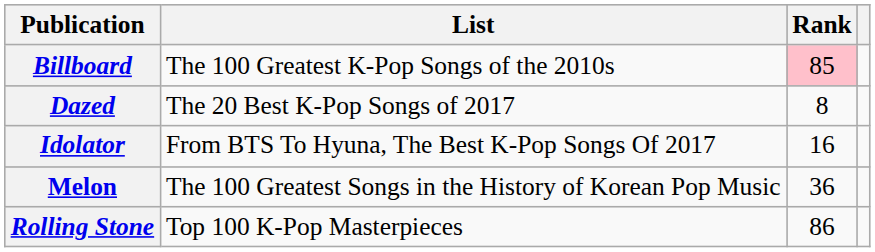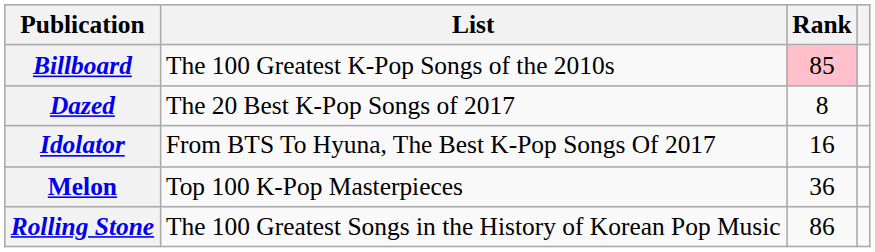 <table class="wikitable sortable plainrowheaders">
 <tr>
 <th scope="col">Publication</th>
 <th scope="col" class="unsortable">List</th>
 <th scope="col">Rank</th>
 <th scope="col" class="unsortable"></th>
 </tr>
 <tr>
 <th scope="row"><em><a href='#'>Billboard</a></em></th>
 <td>The 100 Greatest K-Pop Songs of the 2010s</td>
 <td style="background: pink; text-align:center">85</td>
 <td style="text-align:center"></td>
 </tr>
 <tr>
 <th scope="row"><em><a href='#'>Dazed</a></em></th>
 <td>The 20 Best K-Pop Songs of 2017</td>
 <td style="text-align:center">8</td>
 <td style="text-align:center"></td>
 </tr>
 <tr>
 <th scope="row"><em><a href='#'>Idolator</a></em></th>
 <td>From BTS To Hyuna, The Best K-Pop Songs Of 2017</td>
 <td style="text-align:center">16</td>
 <td style="text-align:center"></td>
 </tr>
 <tr>
 <th scope="row"><a href='#'>Melon</a></th>
-<td>The 100 Greatest Songs in the History of Korean Pop Music</td>
+<td>Top 100 K-Pop Masterpieces</td>
 <td style="text-align:center">36</td>
 <td style="text-align:center"></td>
 </tr>
 <tr>
 <th scope="row"><em><a href='#'>Rolling Stone</a></em></th>
-<td>Top 100 K-Pop Masterpieces</td>
+<td>The 100 Greatest Songs in the History of Korean Pop Music</td>
 <td style="text-align:center">86</td>
 <td style="text-align:center"></td>
 </tr>
 </table>
